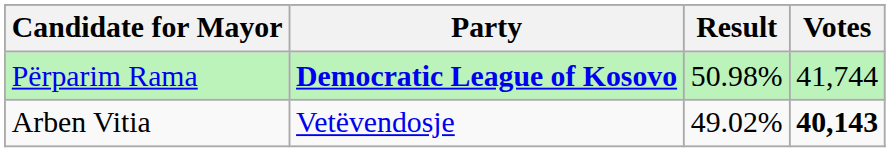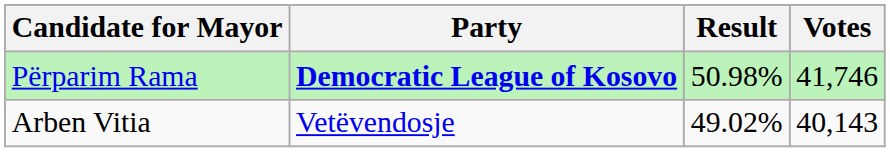 <table class=wikitable>
 <tr>
 <th>Candidate for Mayor</th>
 <th>Party</th>
 <th>Result</th>
 <th>Votes</th>
 </tr>
 <tr>
 <td style="background:#BBF3BB;"><a href='#'>Përparim Rama</a></td>
 <td style="background:#BBF3BB;"><strong><a href='#'>Democratic League of Kosovo</a></strong></td>
 <td style="background:#BBF3BB;">50.98%</td>
-<td style="background:#BBF3BB;">41,744</td>
+<td style="background:#BBF3BB;">41,746</td>
 </tr>
 <tr>
 <td>Arben Vitia</td>
 <td><a href='#'>Vetëvendosje</a></td>
 <td>49.02%</td>
-<td><strong>40,143</strong></td>
+<td>40,143</td>
 </tr>
 </table>
